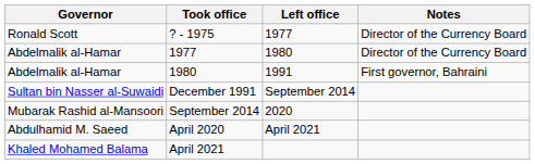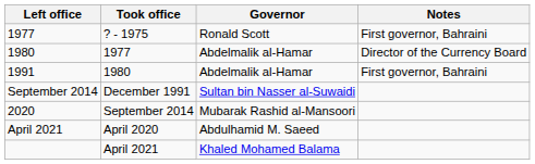 <table class="wikitable">
 <tr>
+<th>Left office</th>
+<th>Took office</th>
 <th>Governor</th>
-<th>Took office</th>
-<th>Left office</th>
 <th>Notes</th>
 </tr>
 <tr>
+<td>1977</td>
+<td>? - 1975</td>
 <td>Ronald Scott</td>
-<td>? - 1975</td>
+<td>First governor, Bahraini</td>
+</tr>
+<tr>
+<td>1980</td>
 <td>1977</td>
+<td>Abdelmalik al-Hamar</td>
 <td>Director of the Currency Board</td>
 </tr>
 <tr>
+<td>1991</td>
+<td>1980</td>
 <td>Abdelmalik al-Hamar</td>
-<td>1977</td>
-<td>1980</td>
-<td>Director of the Currency Board</td>
-</tr>
-<tr>
-<td>Abdelmalik al-Hamar</td>
-<td>1980</td>
-<td>1991</td>
 <td>First governor, Bahraini</td>
 </tr>
 <tr>
+<td>September 2014</td>
+<td>December 1991</td>
 <td><a href='#'>Sultan bin Nasser al-Suwaidi</a></td>
-<td>December 1991</td>
-<td>September 2014</td>
 <td></td>
 </tr>
 <tr>
+<td>2020</td>
+<td>September 2014</td>
 <td>Mubarak Rashid al-Mansoori</td>
-<td>September 2014</td>
-<td>2020</td>
 <td></td>
 </tr>
 <tr>
+<td>April 2021</td>
+<td>April 2020</td>
 <td>Abdulhamid M. Saeed</td>
-<td>April 2020</td>
-<td>April 2021</td>
 <td></td>
 </tr>
 <tr>
+<td></td>
+<td>April 2021</td>
 <td><a href='#'>Khaled Mohamed Balama</a></td>
-<td>April 2021</td>
-<td></td>
 <td></td>
 </tr>
 </table>
